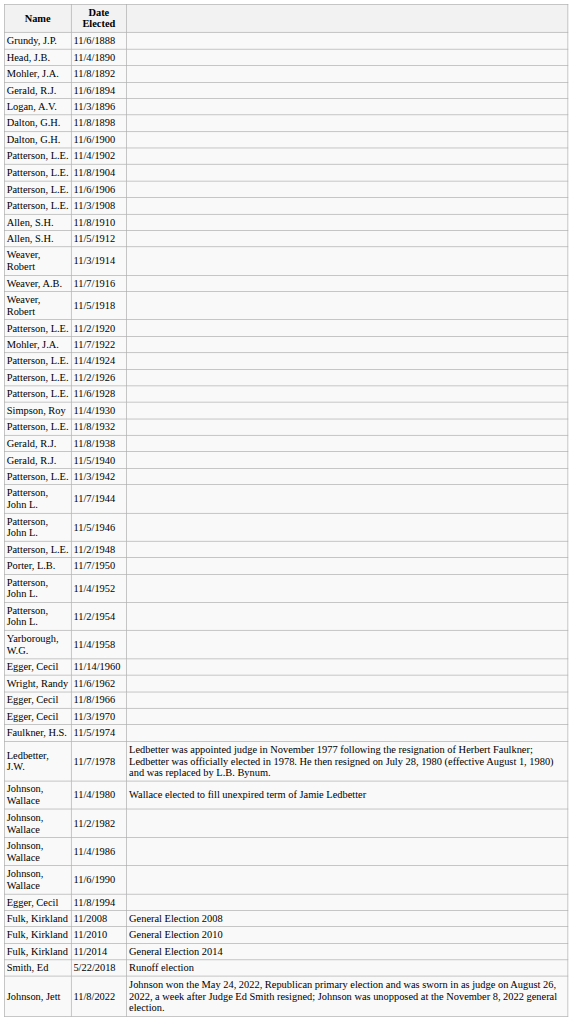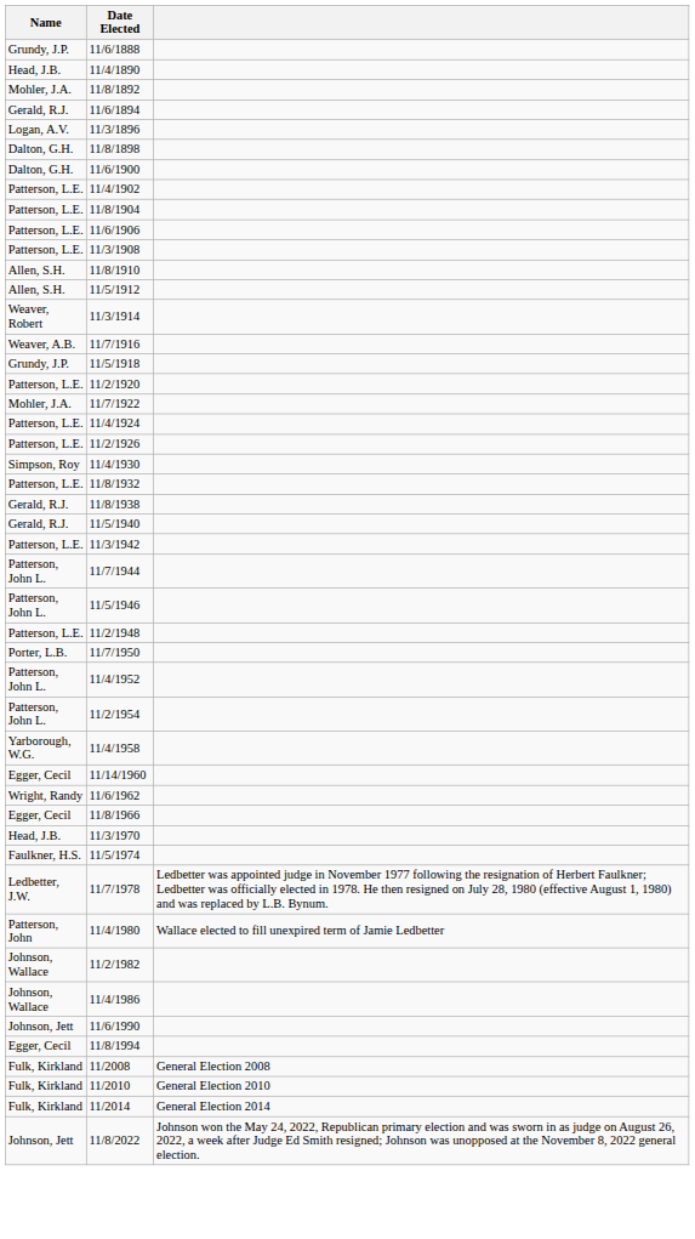 <table class="wikitable sortable mw-collapsible mw-collapsed">
 <tr>
 <th>Name</th>
 <th>Date Elected</th>
 <th></th>
 </tr>
 <tr>
 <td>Grundy, J.P.</td>
 <td>11/6/1888</td>
 <td></td>
 </tr>
 <tr>
 <td>Head, J.B.</td>
 <td>11/4/1890</td>
 <td></td>
 </tr>
 <tr>
 <td>Mohler, J.A.</td>
 <td>11/8/1892</td>
 <td></td>
 </tr>
 <tr>
 <td>Gerald, R.J.</td>
 <td>11/6/1894</td>
 <td></td>
 </tr>
 <tr>
 <td>Logan, A.V.</td>
 <td>11/3/1896</td>
 <td></td>
 </tr>
 <tr>
 <td>Dalton, G.H.</td>
 <td>11/8/1898</td>
 <td></td>
 </tr>
 <tr>
 <td>Dalton, G.H.</td>
 <td>11/6/1900</td>
 <td></td>
 </tr>
 <tr>
 <td>Patterson, L.E.</td>
 <td>11/4/1902</td>
 <td></td>
 </tr>
 <tr>
 <td>Patterson, L.E.</td>
 <td>11/8/1904</td>
 <td></td>
 </tr>
 <tr>
 <td>Patterson, L.E.</td>
 <td>11/6/1906</td>
 <td></td>
 </tr>
 <tr>
 <td>Patterson, L.E.</td>
 <td>11/3/1908</td>
 <td></td>
 </tr>
 <tr>
 <td>Allen, S.H.</td>
 <td>11/8/1910</td>
 <td></td>
 </tr>
 <tr>
 <td>Allen, S.H.</td>
 <td>11/5/1912</td>
 <td></td>
 </tr>
 <tr>
 <td>Weaver, Robert</td>
 <td>11/3/1914</td>
 <td></td>
 </tr>
 <tr>
 <td>Weaver, A.B.</td>
 <td>11/7/1916</td>
 <td></td>
 </tr>
 <tr>
-<td>Weaver, Robert</td>
+<td>Grundy, J.P.</td>
 <td>11/5/1918</td>
 <td></td>
 </tr>
 <tr>
 <td>Patterson, L.E.</td>
 <td>11/2/1920</td>
 <td></td>
 </tr>
 <tr>
 <td>Mohler, J.A.</td>
 <td>11/7/1922</td>
 <td></td>
 </tr>
 <tr>
 <td>Patterson, L.E.</td>
 <td>11/4/1924</td>
 <td></td>
 </tr>
 <tr>
 <td>Patterson, L.E.</td>
 <td>11/2/1926</td>
-<td></td>
-</tr>
-<tr>
-<td>Patterson, L.E.</td>
-<td>11/6/1928</td>
 <td></td>
 </tr>
 <tr>
 <td>Simpson, Roy</td>
 <td>11/4/1930</td>
 <td></td>
 </tr>
 <tr>
 <td>Patterson, L.E.</td>
 <td>11/8/1932</td>
 <td></td>
 </tr>
 <tr>
 <td>Gerald, R.J.</td>
 <td>11/8/1938</td>
 <td></td>
 </tr>
 <tr>
 <td>Gerald, R.J.</td>
 <td>11/5/1940</td>
 <td></td>
 </tr>
 <tr>
 <td>Patterson, L.E.</td>
 <td>11/3/1942</td>
 <td></td>
 </tr>
 <tr>
 <td>Patterson, John L.</td>
 <td>11/7/1944</td>
 <td></td>
 </tr>
 <tr>
 <td>Patterson, John L.</td>
 <td>11/5/1946</td>
 <td></td>
 </tr>
 <tr>
 <td>Patterson, L.E.</td>
 <td>11/2/1948</td>
 <td></td>
 </tr>
 <tr>
 <td>Porter, L.B.</td>
 <td>11/7/1950</td>
 <td></td>
 </tr>
 <tr>
 <td>Patterson, John L.</td>
 <td>11/4/1952</td>
 <td></td>
 </tr>
 <tr>
 <td>Patterson, John L.</td>
 <td>11/2/1954</td>
 <td></td>
 </tr>
 <tr>
 <td>Yarborough, W.G.</td>
 <td>11/4/1958</td>
 <td></td>
 </tr>
 <tr>
 <td>Egger, Cecil</td>
 <td>11/14/1960</td>
 <td></td>
 </tr>
 <tr>
 <td>Wright, Randy</td>
 <td>11/6/1962</td>
 <td></td>
 </tr>
 <tr>
 <td>Egger, Cecil</td>
 <td>11/8/1966</td>
 <td></td>
 </tr>
 <tr>
-<td>Egger, Cecil</td>
+<td>Head, J.B.</td>
 <td>11/3/1970</td>
 <td></td>
 </tr>
 <tr>
 <td>Faulkner, H.S.</td>
 <td>11/5/1974</td>
 <td></td>
 </tr>
 <tr>
 <td>Ledbetter, J.W.</td>
 <td>11/7/1978</td>
 <td>Ledbetter was appointed judge in November 1977 following the resignation of Herbert Faulkner; Ledbetter was officially elected in 1978. He then resigned on July 28, 1980 (effective August 1, 1980) and was replaced by L.B. Bynum.</td>
 </tr>
 <tr>
-<td>Johnson, Wallace</td>
+<td>Patterson, John</td>
 <td>11/4/1980</td>
 <td>Wallace elected to fill unexpired term of Jamie Ledbetter</td>
 </tr>
 <tr>
 <td>Johnson, Wallace</td>
 <td>11/2/1982</td>
 <td></td>
 </tr>
 <tr>
 <td>Johnson, Wallace</td>
 <td>11/4/1986</td>
 <td></td>
 </tr>
 <tr>
-<td>Johnson, Wallace</td>
+<td>Johnson, Jett</td>
 <td>11/6/1990</td>
 <td></td>
 </tr>
 <tr>
 <td>Egger, Cecil</td>
 <td>11/8/1994</td>
 <td></td>
 </tr>
 <tr>
 <td>Fulk, Kirkland</td>
 <td>11/2008</td>
 <td>General Election 2008</td>
 </tr>
 <tr>
 <td>Fulk, Kirkland</td>
 <td>11/2010</td>
 <td>General Election 2010</td>
 </tr>
 <tr>
 <td>Fulk, Kirkland</td>
 <td>11/2014</td>
 <td>General Election 2014</td>
 </tr>
 <tr>
-<td>Smith, Ed</td>
-<td>5/22/2018</td>
-<td>Runoff election</td>
-</tr>
-<tr>
 <td>Johnson, Jett</td>
 <td>11/8/2022</td>
 <td>Johnson won the May 24, 2022, Republican primary election and was sworn in as judge on August 26, 2022, a week after Judge Ed Smith resigned; Johnson was unopposed at the November 8, 2022 general election.</td>
 </tr>
 </table>
